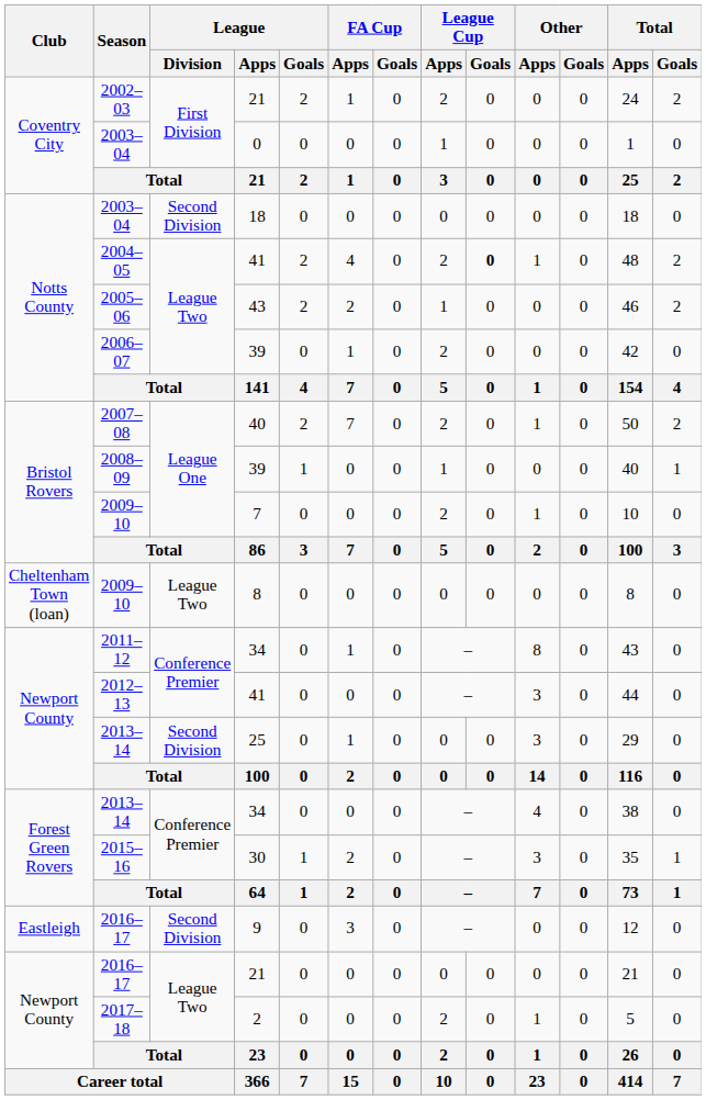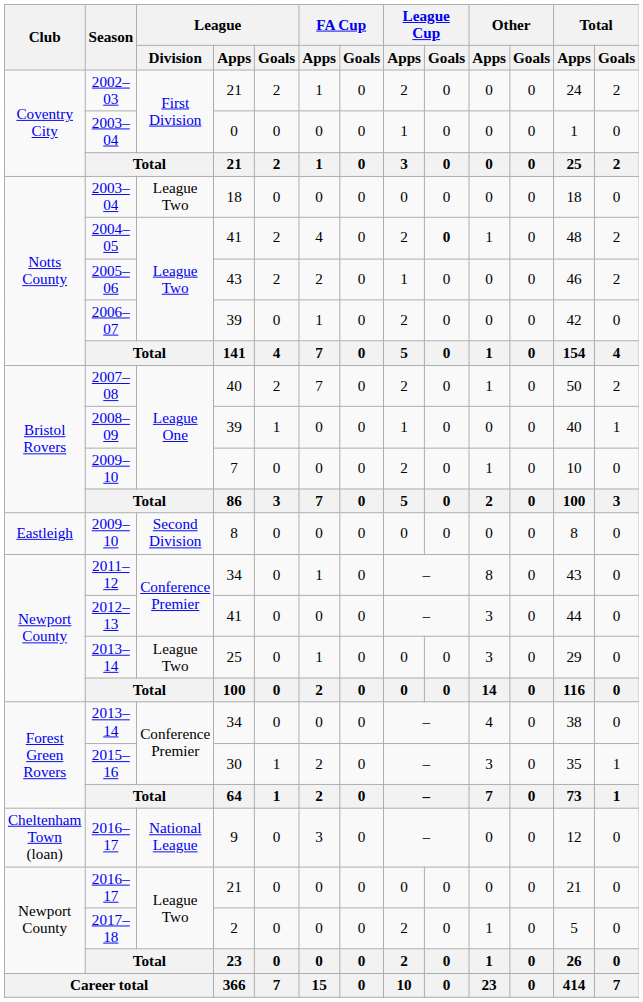 <table class="wikitable" style="text-align:center">
 <tr>
 <th rowspan="2">Club</th>
 <th rowspan="2">Season</th>
 <th colspan="3">League</th>
 <th colspan="2"><a href='#'>FA Cup</a></th>
 <th colspan="2"><a href='#'>League Cup</a></th>
 <th colspan="2">Other</th>
 <th colspan="2">Total</th>
 </tr>
 <tr>
 <th>Division</th>
 <th>Apps</th>
 <th>Goals</th>
 <th>Apps</th>
 <th>Goals</th>
 <th>Apps</th>
 <th>Goals</th>
 <th>Apps</th>
 <th>Goals</th>
 <th>Apps</th>
 <th>Goals</th>
 </tr>
 <tr>
 <td rowspan="3"><a href='#'>Coventry City</a></td>
 <td><a href='#'>2002–03</a></td>
 <td rowspan="2"><a href='#'>First Division</a></td>
 <td>21</td>
 <td>2</td>
 <td>1</td>
 <td>0</td>
 <td>2</td>
 <td>0</td>
 <td>0</td>
 <td>0</td>
 <td>24</td>
 <td>2</td>
 </tr>
 <tr>
 <td><a href='#'>2003–04</a></td>
 <td>0</td>
 <td>0</td>
 <td>0</td>
 <td>0</td>
 <td>1</td>
 <td>0</td>
 <td>0</td>
 <td>0</td>
 <td>1</td>
 <td>0</td>
 </tr>
 <tr>
 <th colspan="2">Total</th>
 <th>21</th>
 <th>2</th>
 <th>1</th>
 <th>0</th>
 <th>3</th>
 <th>0</th>
 <th>0</th>
 <th>0</th>
 <th>25</th>
 <th>2</th>
 </tr>
 <tr>
 <td rowspan="5"><a href='#'>Notts County</a></td>
 <td><a href='#'>2003–04</a></td>
-<td><a href='#'>Second Division</a></td>
+<td>League Two</td>
 <td>18</td>
 <td>0</td>
 <td>0</td>
 <td>0</td>
 <td>0</td>
 <td>0</td>
 <td>0</td>
 <td>0</td>
 <td>18</td>
 <td>0</td>
 </tr>
 <tr>
 <td><a href='#'>2004–05</a></td>
 <td rowspan="3"><a href='#'>League Two</a></td>
 <td>41</td>
 <td>2</td>
 <td>4</td>
 <td>0</td>
 <td>2</td>
 <td><strong>0</strong></td>
 <td>1</td>
 <td>0</td>
 <td>48</td>
 <td>2</td>
 </tr>
 <tr>
 <td><a href='#'>2005–06</a></td>
 <td>43</td>
 <td>2</td>
 <td>2</td>
 <td>0</td>
 <td>1</td>
 <td>0</td>
 <td>0</td>
 <td>0</td>
 <td>46</td>
 <td>2</td>
 </tr>
 <tr>
 <td><a href='#'>2006–07</a></td>
 <td>39</td>
 <td>0</td>
 <td>1</td>
 <td>0</td>
 <td>2</td>
 <td>0</td>
 <td>0</td>
 <td>0</td>
 <td>42</td>
 <td>0</td>
 </tr>
 <tr>
 <th colspan="2">Total</th>
 <th>141</th>
 <th>4</th>
 <th>7</th>
 <th>0</th>
 <th>5</th>
 <th>0</th>
 <th>1</th>
 <th>0</th>
 <th>154</th>
 <th>4</th>
 </tr>
 <tr>
 <td rowspan="4"><a href='#'>Bristol Rovers</a></td>
 <td><a href='#'>2007–08</a></td>
 <td rowspan="3"><a href='#'>League One</a></td>
 <td>40</td>
 <td>2</td>
 <td>7</td>
 <td>0</td>
 <td>2</td>
 <td>0</td>
 <td>1</td>
 <td>0</td>
 <td>50</td>
 <td>2</td>
 </tr>
 <tr>
 <td><a href='#'>2008–09</a></td>
 <td>39</td>
 <td>1</td>
 <td>0</td>
 <td>0</td>
 <td>1</td>
 <td>0</td>
 <td>0</td>
 <td>0</td>
 <td>40</td>
 <td>1</td>
 </tr>
 <tr>
 <td><a href='#'>2009–10</a></td>
 <td>7</td>
 <td>0</td>
 <td>0</td>
 <td>0</td>
 <td>2</td>
 <td>0</td>
 <td>1</td>
 <td>0</td>
 <td>10</td>
 <td>0</td>
 </tr>
 <tr>
 <th colspan="2">Total</th>
 <th>86</th>
 <th>3</th>
 <th>7</th>
 <th>0</th>
 <th>5</th>
 <th>0</th>
 <th>2</th>
 <th>0</th>
 <th>100</th>
 <th>3</th>
 </tr>
 <tr>
-<td><a href='#'>Cheltenham Town</a> (loan)</td>
+<td><a href='#'>Eastleigh</a></td>
 <td><a href='#'>2009–10</a></td>
-<td>League Two</td>
+<td><a href='#'>Second Division</a></td>
 <td>8</td>
 <td>0</td>
 <td>0</td>
 <td>0</td>
 <td>0</td>
 <td>0</td>
 <td>0</td>
 <td>0</td>
 <td>8</td>
 <td>0</td>
 </tr>
 <tr>
 <td rowspan="4"><a href='#'>Newport County</a></td>
 <td><a href='#'>2011–12</a></td>
 <td rowspan="2"><a href='#'>Conference Premier</a></td>
 <td>34</td>
 <td>0</td>
 <td>1</td>
 <td>0</td>
 <td colspan="2">–</td>
 <td>8</td>
 <td>0</td>
 <td>43</td>
 <td>0</td>
 </tr>
 <tr>
 <td><a href='#'>2012–13</a></td>
 <td>41</td>
 <td>0</td>
 <td>0</td>
 <td>0</td>
 <td colspan="2">–</td>
 <td>3</td>
 <td>0</td>
 <td>44</td>
 <td>0</td>
 </tr>
 <tr>
 <td><a href='#'>2013–14</a></td>
-<td><a href='#'>Second Division</a></td>
+<td>League Two</td>
 <td>25</td>
 <td>0</td>
 <td>1</td>
 <td>0</td>
 <td>0</td>
 <td>0</td>
 <td>3</td>
 <td>0</td>
 <td>29</td>
 <td>0</td>
 </tr>
 <tr>
 <th colspan="2">Total</th>
 <th>100</th>
 <th>0</th>
 <th>2</th>
 <th>0</th>
 <th>0</th>
 <th>0</th>
 <th>14</th>
 <th>0</th>
 <th>116</th>
 <th>0</th>
 </tr>
 <tr>
 <td rowspan="3"><a href='#'>Forest Green Rovers</a></td>
 <td><a href='#'>2013–14</a></td>
 <td rowspan="2">Conference Premier</td>
 <td>34</td>
 <td>0</td>
 <td>0</td>
 <td>0</td>
 <td colspan="2">–</td>
 <td>4</td>
 <td>0</td>
 <td>38</td>
 <td>0</td>
 </tr>
 <tr>
 <td><a href='#'>2015–16</a></td>
 <td>30</td>
 <td>1</td>
 <td>2</td>
 <td>0</td>
 <td colspan="2">–</td>
 <td>3</td>
 <td>0</td>
 <td>35</td>
 <td>1</td>
 </tr>
 <tr>
 <th colspan="2">Total</th>
 <th>64</th>
 <th>1</th>
 <th>2</th>
 <th>0</th>
 <th colspan="2">–</th>
 <th>7</th>
 <th>0</th>
 <th>73</th>
 <th>1</th>
 </tr>
 <tr>
-<td><a href='#'>Eastleigh</a></td>
+<td><a href='#'>Cheltenham Town</a> (loan)</td>
 <td><a href='#'>2016–17</a></td>
-<td><a href='#'>Second Division</a></td>
+<td><a href='#'>National League</a></td>
 <td>9</td>
 <td>0</td>
 <td>3</td>
 <td>0</td>
 <td colspan="2">–</td>
 <td>0</td>
 <td>0</td>
 <td>12</td>
 <td>0</td>
 </tr>
 <tr>
 <td rowspan="3">Newport County</td>
 <td><a href='#'>2016–17</a></td>
 <td rowspan="2">League Two</td>
 <td>21</td>
 <td>0</td>
 <td>0</td>
 <td>0</td>
 <td>0</td>
 <td>0</td>
 <td>0</td>
 <td>0</td>
 <td>21</td>
 <td>0</td>
 </tr>
 <tr>
 <td><a href='#'>2017–18</a></td>
 <td>2</td>
 <td>0</td>
 <td>0</td>
 <td>0</td>
 <td>2</td>
 <td>0</td>
 <td>1</td>
 <td>0</td>
 <td>5</td>
 <td>0</td>
 </tr>
 <tr>
 <th colspan="2">Total</th>
 <th>23</th>
 <th>0</th>
 <th>0</th>
 <th>0</th>
 <th>2</th>
 <th>0</th>
 <th>1</th>
 <th>0</th>
 <th>26</th>
 <th>0</th>
 </tr>
 <tr>
 <th colspan="3">Career total</th>
 <th>366</th>
 <th>7</th>
 <th>15</th>
 <th>0</th>
 <th>10</th>
 <th>0</th>
 <th>23</th>
 <th>0</th>
 <th>414</th>
 <th>7</th>
 </tr>
 </table>
